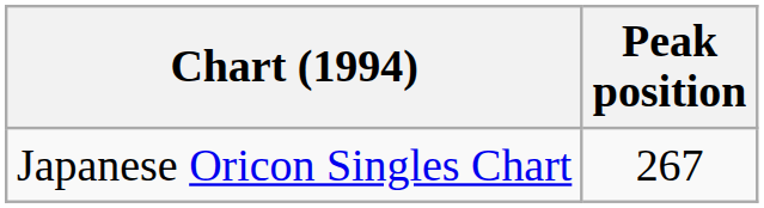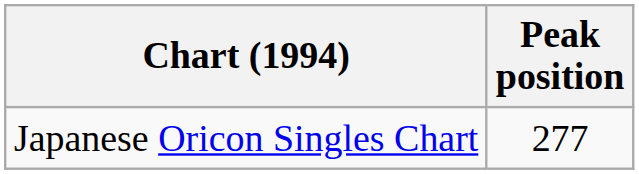 <table class="wikitable">
 <tr>
 <th>Chart (1994)</th>
 <th>Peak<br>position</th>
 </tr>
 <tr>
 <td>Japanese <a href='#'>Oricon Singles Chart</a></td>
-<td align="center">267</td>
+<td align="center">277</td>
 </tr>
 </table>
